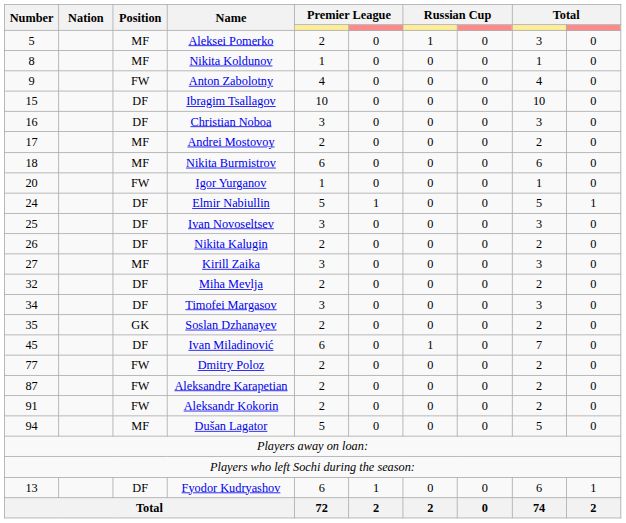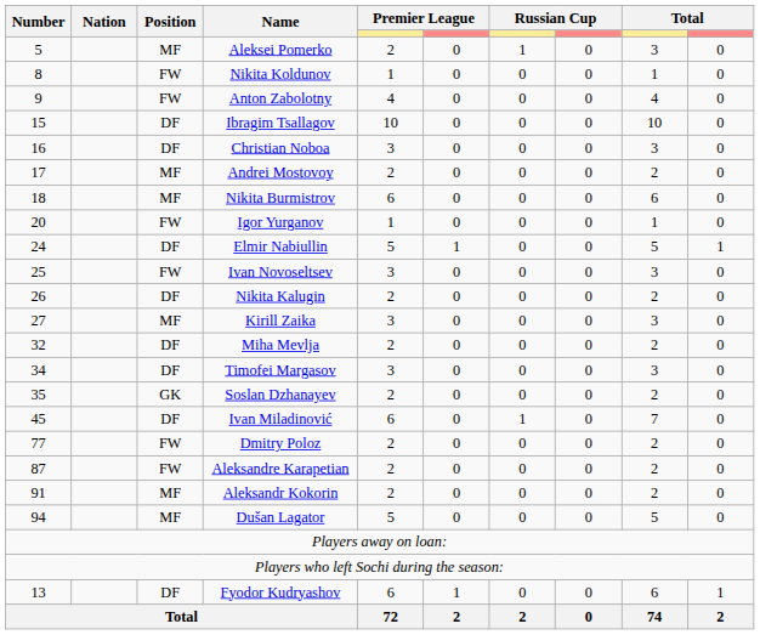 <table class="wikitable" style="font-size: 95%; text-align: center;">
 <tr>
 <th rowspan=2 width=60>Number</th>
 <th rowspan=2 width=60>Nation</th>
 <th rowspan=2 width=60>Position</th>
 <th rowspan=2 width=150>Name</th>
 <th colspan=2>Premier League</th>
 <th colspan=2>Russian Cup</th>
 <th colspan=2>Total</th>
 </tr>
 <tr>
 <th style="width:60px; background:#fe9;"></th>
 <th style="width:60px; background:#ff8888;"></th>
 <th style="width:60px; background:#fe9;"></th>
 <th style="width:60px; background:#ff8888;"></th>
 <th style="width:60px; background:#fe9;"></th>
 <th style="width:60px; background:#ff8888;"></th>
 </tr>
 <tr>
 <td>5</td>
 <td></td>
 <td>MF</td>
 <td><a href='#'>Aleksei Pomerko</a></td>
 <td>2</td>
 <td>0</td>
 <td>1</td>
 <td>0</td>
 <td>3</td>
 <td>0</td>
 </tr>
 <tr>
 <td>8</td>
 <td></td>
-<td>MF</td>
+<td>FW</td>
 <td><a href='#'>Nikita Koldunov</a></td>
 <td>1</td>
 <td>0</td>
 <td>0</td>
 <td>0</td>
 <td>1</td>
 <td>0</td>
 </tr>
 <tr>
 <td>9</td>
 <td></td>
 <td>FW</td>
 <td><a href='#'>Anton Zabolotny</a></td>
 <td>4</td>
 <td>0</td>
 <td>0</td>
 <td>0</td>
 <td>4</td>
 <td>0</td>
 </tr>
 <tr>
 <td>15</td>
 <td></td>
 <td>DF</td>
 <td><a href='#'>Ibragim Tsallagov</a></td>
 <td>10</td>
 <td>0</td>
 <td>0</td>
 <td>0</td>
 <td>10</td>
 <td>0</td>
 </tr>
 <tr>
 <td>16</td>
 <td></td>
 <td>DF</td>
 <td><a href='#'>Christian Noboa</a></td>
 <td>3</td>
 <td>0</td>
 <td>0</td>
 <td>0</td>
 <td>3</td>
 <td>0</td>
 </tr>
 <tr>
 <td>17</td>
 <td></td>
 <td>MF</td>
 <td><a href='#'>Andrei Mostovoy</a></td>
 <td>2</td>
 <td>0</td>
 <td>0</td>
 <td>0</td>
 <td>2</td>
 <td>0</td>
 </tr>
 <tr>
 <td>18</td>
 <td></td>
 <td>MF</td>
 <td><a href='#'>Nikita Burmistrov</a></td>
 <td>6</td>
 <td>0</td>
 <td>0</td>
 <td>0</td>
 <td>6</td>
 <td>0</td>
 </tr>
 <tr>
 <td>20</td>
 <td></td>
 <td>FW</td>
 <td><a href='#'>Igor Yurganov</a></td>
 <td>1</td>
 <td>0</td>
 <td>0</td>
 <td>0</td>
 <td>1</td>
 <td>0</td>
 </tr>
 <tr>
 <td>24</td>
 <td></td>
 <td>DF</td>
 <td><a href='#'>Elmir Nabiullin</a></td>
 <td>5</td>
 <td>1</td>
 <td>0</td>
 <td>0</td>
 <td>5</td>
 <td>1</td>
 </tr>
 <tr>
 <td>25</td>
 <td></td>
-<td>DF</td>
+<td>FW</td>
 <td><a href='#'>Ivan Novoseltsev</a></td>
 <td>3</td>
 <td>0</td>
 <td>0</td>
 <td>0</td>
 <td>3</td>
 <td>0</td>
 </tr>
 <tr>
 <td>26</td>
 <td></td>
 <td>DF</td>
 <td><a href='#'>Nikita Kalugin</a></td>
 <td>2</td>
 <td>0</td>
 <td>0</td>
 <td>0</td>
 <td>2</td>
 <td>0</td>
 </tr>
 <tr>
 <td>27</td>
 <td></td>
 <td>MF</td>
 <td><a href='#'>Kirill Zaika</a></td>
 <td>3</td>
 <td>0</td>
 <td>0</td>
 <td>0</td>
 <td>3</td>
 <td>0</td>
 </tr>
 <tr>
 <td>32</td>
 <td></td>
 <td>DF</td>
 <td><a href='#'>Miha Mevlja</a></td>
 <td>2</td>
 <td>0</td>
 <td>0</td>
 <td>0</td>
 <td>2</td>
 <td>0</td>
 </tr>
 <tr>
 <td>34</td>
 <td></td>
 <td>DF</td>
 <td><a href='#'>Timofei Margasov</a></td>
 <td>3</td>
 <td>0</td>
 <td>0</td>
 <td>0</td>
 <td>3</td>
 <td>0</td>
 </tr>
 <tr>
 <td>35</td>
 <td></td>
 <td>GK</td>
 <td><a href='#'>Soslan Dzhanayev</a></td>
 <td>2</td>
 <td>0</td>
 <td>0</td>
 <td>0</td>
 <td>2</td>
 <td>0</td>
 </tr>
 <tr>
 <td>45</td>
 <td></td>
 <td>DF</td>
 <td><a href='#'>Ivan Miladinović</a></td>
 <td>6</td>
 <td>0</td>
 <td>1</td>
 <td>0</td>
 <td>7</td>
 <td>0</td>
 </tr>
 <tr>
 <td>77</td>
 <td></td>
 <td>FW</td>
 <td><a href='#'>Dmitry Poloz</a></td>
 <td>2</td>
 <td>0</td>
 <td>0</td>
 <td>0</td>
 <td>2</td>
 <td>0</td>
 </tr>
 <tr>
 <td>87</td>
 <td></td>
 <td>FW</td>
 <td><a href='#'>Aleksandre Karapetian</a></td>
 <td>2</td>
 <td>0</td>
 <td>0</td>
 <td>0</td>
 <td>2</td>
 <td>0</td>
 </tr>
 <tr>
 <td>91</td>
 <td></td>
-<td>FW</td>
+<td>MF</td>
 <td><a href='#'>Aleksandr Kokorin</a></td>
 <td>2</td>
 <td>0</td>
 <td>0</td>
 <td>0</td>
 <td>2</td>
 <td>0</td>
 </tr>
 <tr>
 <td>94</td>
 <td></td>
 <td>MF</td>
 <td><a href='#'>Dušan Lagator</a></td>
 <td>5</td>
 <td>0</td>
 <td>0</td>
 <td>0</td>
 <td>5</td>
 <td>0</td>
 </tr>
 <tr>
 <td colspan="14"><em>Players away on loan:</em></td>
 </tr>
 <tr>
 <td colspan="14"><em>Players who left Sochi during the season:</em></td>
 </tr>
 <tr>
 <td>13</td>
 <td></td>
 <td>DF</td>
 <td><a href='#'>Fyodor Kudryashov</a></td>
 <td>6</td>
 <td>1</td>
 <td>0</td>
 <td>0</td>
 <td>6</td>
 <td>1</td>
 </tr>
 <tr>
 <th colspan=4>Total</th>
 <th>72</th>
 <th>2</th>
 <th>2</th>
 <th>0</th>
 <th>74</th>
 <th>2</th>
 </tr>
 </table>
